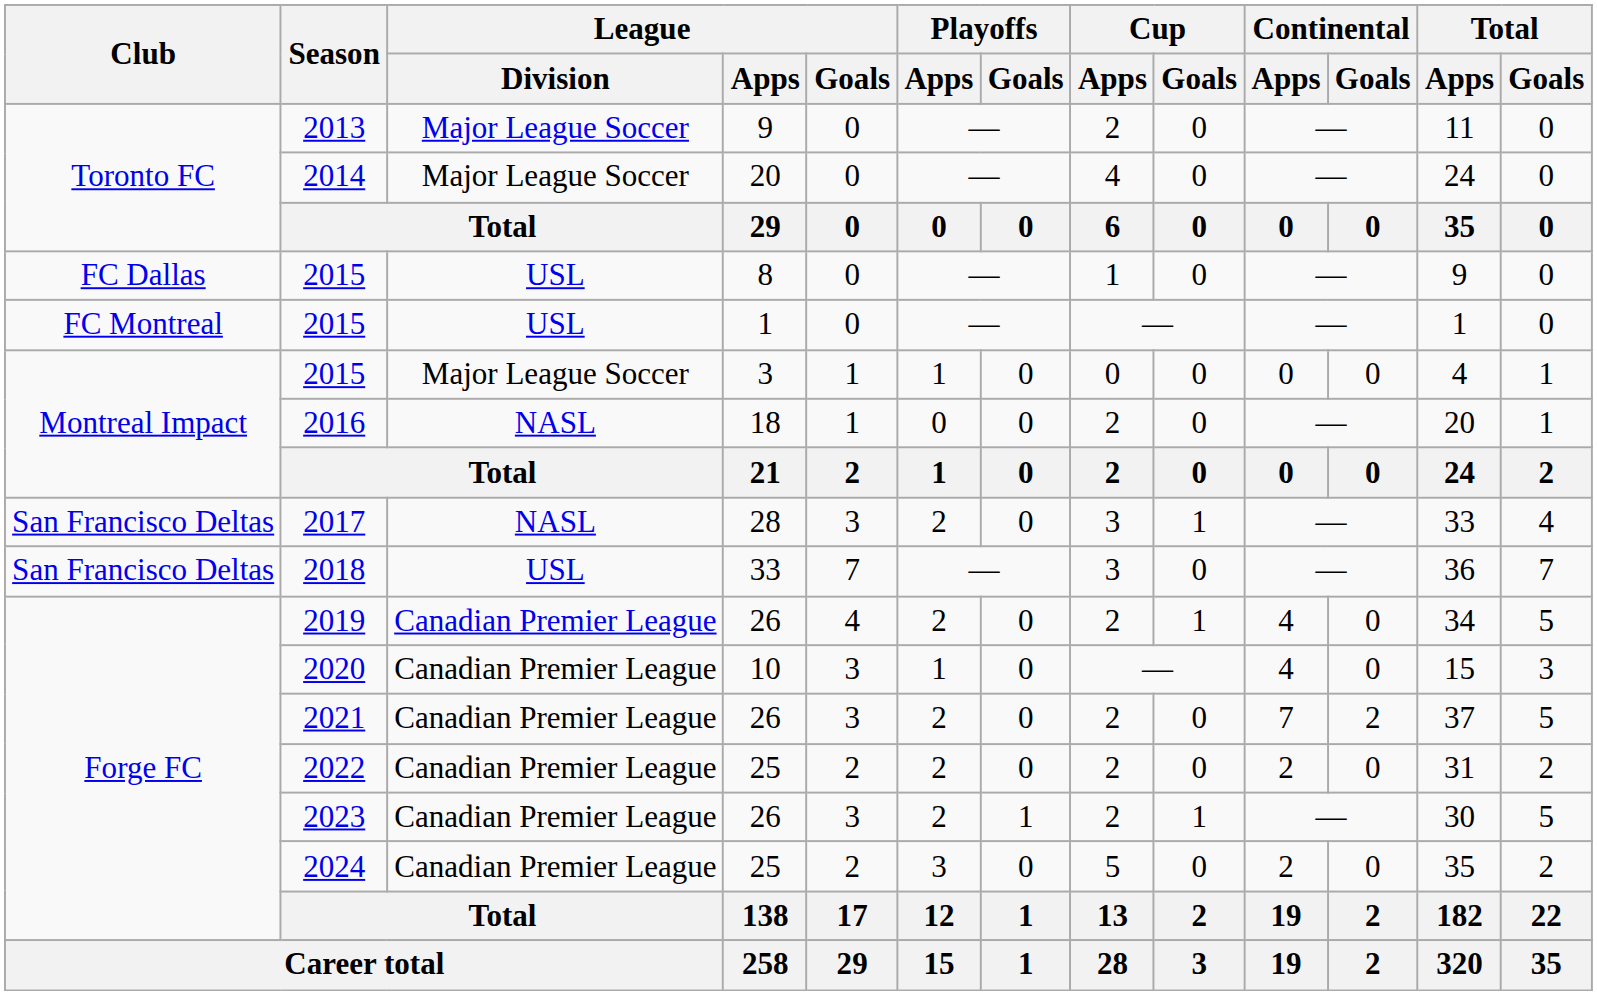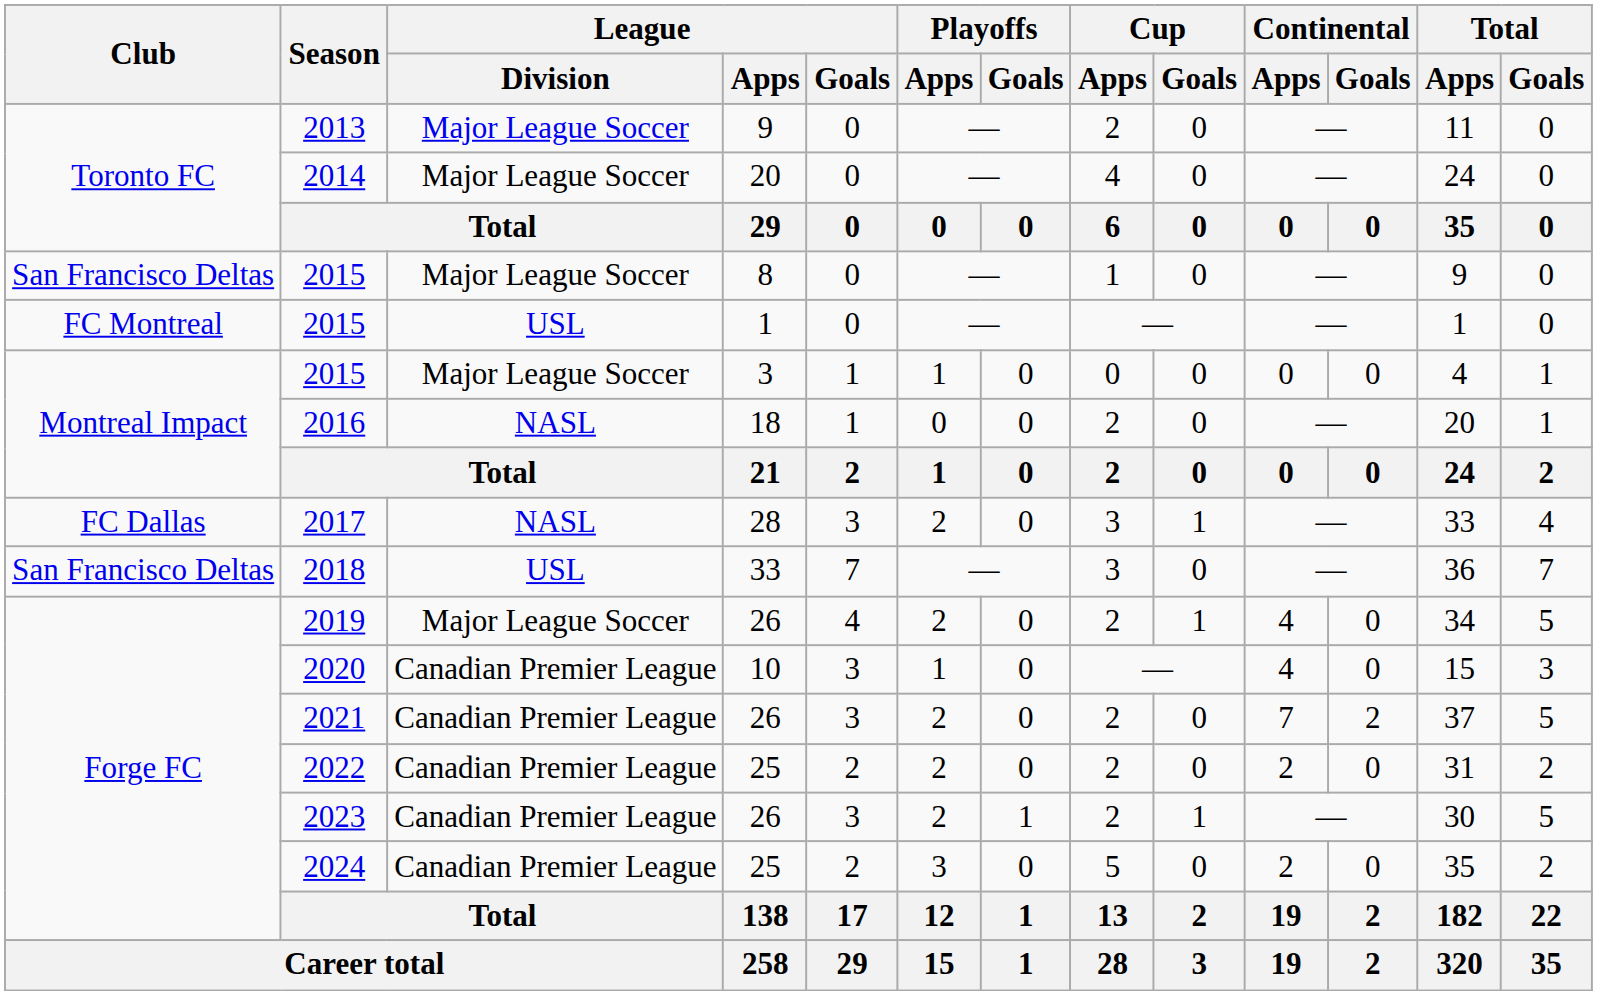 <table class="wikitable" Style="text-align: center">
 <tr>
 <th rowspan="2">Club</th>
 <th rowspan="2">Season</th>
 <th colspan="3">League</th>
 <th colspan="2">Playoffs</th>
 <th colspan="2">Cup</th>
 <th colspan="2">Continental</th>
 <th colspan="2">Total</th>
 </tr>
 <tr>
 <th>Division</th>
 <th>Apps</th>
 <th>Goals</th>
 <th>Apps</th>
 <th>Goals</th>
 <th>Apps</th>
 <th>Goals</th>
 <th>Apps</th>
 <th>Goals</th>
 <th>Apps</th>
 <th>Goals</th>
 </tr>
 <tr>
 <td rowspan="3"><a href='#'>Toronto FC</a></td>
 <td><a href='#'>2013</a></td>
 <td><a href='#'>Major League Soccer</a></td>
 <td>9</td>
 <td>0</td>
 <td colspan="2">—</td>
 <td>2</td>
 <td>0</td>
 <td colspan="2">—</td>
 <td>11</td>
 <td>0</td>
 </tr>
 <tr>
 <td><a href='#'>2014</a></td>
 <td>Major League Soccer</td>
 <td>20</td>
 <td>0</td>
 <td colspan="2">—</td>
 <td>4</td>
 <td>0</td>
 <td colspan="2">—</td>
 <td>24</td>
 <td>0</td>
 </tr>
 <tr>
 <th colspan="2">Total</th>
 <th>29</th>
 <th>0</th>
 <th>0</th>
 <th>0</th>
 <th>6</th>
 <th>0</th>
 <th>0</th>
 <th>0</th>
 <th>35</th>
 <th>0</th>
 </tr>
 <tr>
-<td><a href='#'>FC Dallas</a></td>
+<td><a href='#'>San Francisco Deltas</a></td>
 <td><a href='#'>2015</a></td>
-<td><a href='#'>USL</a></td>
+<td>Major League Soccer</td>
 <td>8</td>
 <td>0</td>
 <td colspan="2">—</td>
 <td>1</td>
 <td>0</td>
 <td colspan="2">—</td>
 <td>9</td>
 <td>0</td>
 </tr>
 <tr>
 <td><a href='#'>FC Montreal</a></td>
 <td><a href='#'>2015</a></td>
 <td><a href='#'>USL</a></td>
 <td>1</td>
 <td>0</td>
 <td colspan="2">—</td>
 <td colspan="2">—</td>
 <td colspan="2">—</td>
 <td>1</td>
 <td>0</td>
 </tr>
 <tr>
 <td rowspan="3"><a href='#'>Montreal Impact</a></td>
 <td><a href='#'>2015</a></td>
 <td>Major League Soccer</td>
 <td>3</td>
 <td>1</td>
 <td>1</td>
 <td>0</td>
 <td>0</td>
 <td>0</td>
 <td>0</td>
 <td>0</td>
 <td>4</td>
 <td>1</td>
 </tr>
 <tr>
 <td><a href='#'>2016</a></td>
 <td><a href='#'>NASL</a></td>
 <td>18</td>
 <td>1</td>
 <td>0</td>
 <td>0</td>
 <td>2</td>
 <td>0</td>
 <td colspan="2">—</td>
 <td>20</td>
 <td>1</td>
 </tr>
 <tr>
 <th colspan="2">Total</th>
 <th>21</th>
 <th>2</th>
 <th>1</th>
 <th>0</th>
 <th>2</th>
 <th>0</th>
 <th>0</th>
 <th>0</th>
 <th>24</th>
 <th>2</th>
 </tr>
 <tr>
-<td><a href='#'>San Francisco Deltas</a></td>
+<td><a href='#'>FC Dallas</a></td>
 <td><a href='#'>2017</a></td>
 <td><a href='#'>NASL</a></td>
 <td>28</td>
 <td>3</td>
 <td>2</td>
 <td>0</td>
 <td>3</td>
 <td>1</td>
 <td colspan="2">—</td>
 <td>33</td>
 <td>4</td>
 </tr>
 <tr>
 <td><a href='#'>San Francisco Deltas</a></td>
 <td><a href='#'>2018</a></td>
 <td><a href='#'>USL</a></td>
 <td>33</td>
 <td>7</td>
 <td colspan="2">—</td>
 <td>3</td>
 <td>0</td>
 <td colspan="2">—</td>
 <td>36</td>
 <td>7</td>
 </tr>
 <tr>
 <td rowspan="7"><a href='#'>Forge FC</a></td>
 <td><a href='#'>2019</a></td>
-<td><a href='#'>Canadian Premier League</a></td>
+<td>Major League Soccer</td>
 <td>26</td>
 <td>4</td>
 <td>2</td>
 <td>0</td>
 <td>2</td>
 <td>1</td>
 <td>4</td>
 <td>0</td>
 <td>34</td>
 <td>5</td>
 </tr>
 <tr>
 <td><a href='#'>2020</a></td>
 <td>Canadian Premier League</td>
 <td>10</td>
 <td>3</td>
 <td>1</td>
 <td>0</td>
 <td colspan="2">—</td>
 <td>4</td>
 <td>0</td>
 <td>15</td>
 <td>3</td>
 </tr>
 <tr>
 <td><a href='#'>2021</a></td>
 <td>Canadian Premier League</td>
 <td>26</td>
 <td>3</td>
 <td>2</td>
 <td>0</td>
 <td>2</td>
 <td>0</td>
 <td>7</td>
 <td>2</td>
 <td>37</td>
 <td>5</td>
 </tr>
 <tr>
 <td><a href='#'>2022</a></td>
 <td>Canadian Premier League</td>
 <td>25</td>
 <td>2</td>
 <td>2</td>
 <td>0</td>
 <td>2</td>
 <td>0</td>
 <td>2</td>
 <td>0</td>
 <td>31</td>
 <td>2</td>
 </tr>
 <tr>
 <td><a href='#'>2023</a></td>
 <td>Canadian Premier League</td>
 <td>26</td>
 <td>3</td>
 <td>2</td>
 <td>1</td>
 <td>2</td>
 <td>1</td>
 <td colspan="2">—</td>
 <td>30</td>
 <td>5</td>
 </tr>
 <tr>
 <td><a href='#'>2024</a></td>
 <td>Canadian Premier League</td>
 <td>25</td>
 <td>2</td>
 <td>3</td>
 <td>0</td>
 <td>5</td>
 <td>0</td>
 <td>2</td>
 <td>0</td>
 <td>35</td>
 <td>2</td>
 </tr>
 <tr>
 <th colspan="2">Total</th>
 <th>138</th>
 <th>17</th>
 <th>12</th>
 <th>1</th>
 <th>13</th>
 <th>2</th>
 <th>19</th>
 <th>2</th>
 <th>182</th>
 <th>22</th>
 </tr>
 <tr>
 <th colspan="3">Career total</th>
 <th>258</th>
 <th>29</th>
 <th>15</th>
 <th>1</th>
 <th>28</th>
 <th>3</th>
 <th>19</th>
 <th>2</th>
 <th>320</th>
 <th>35</th>
 </tr>
 </table>
